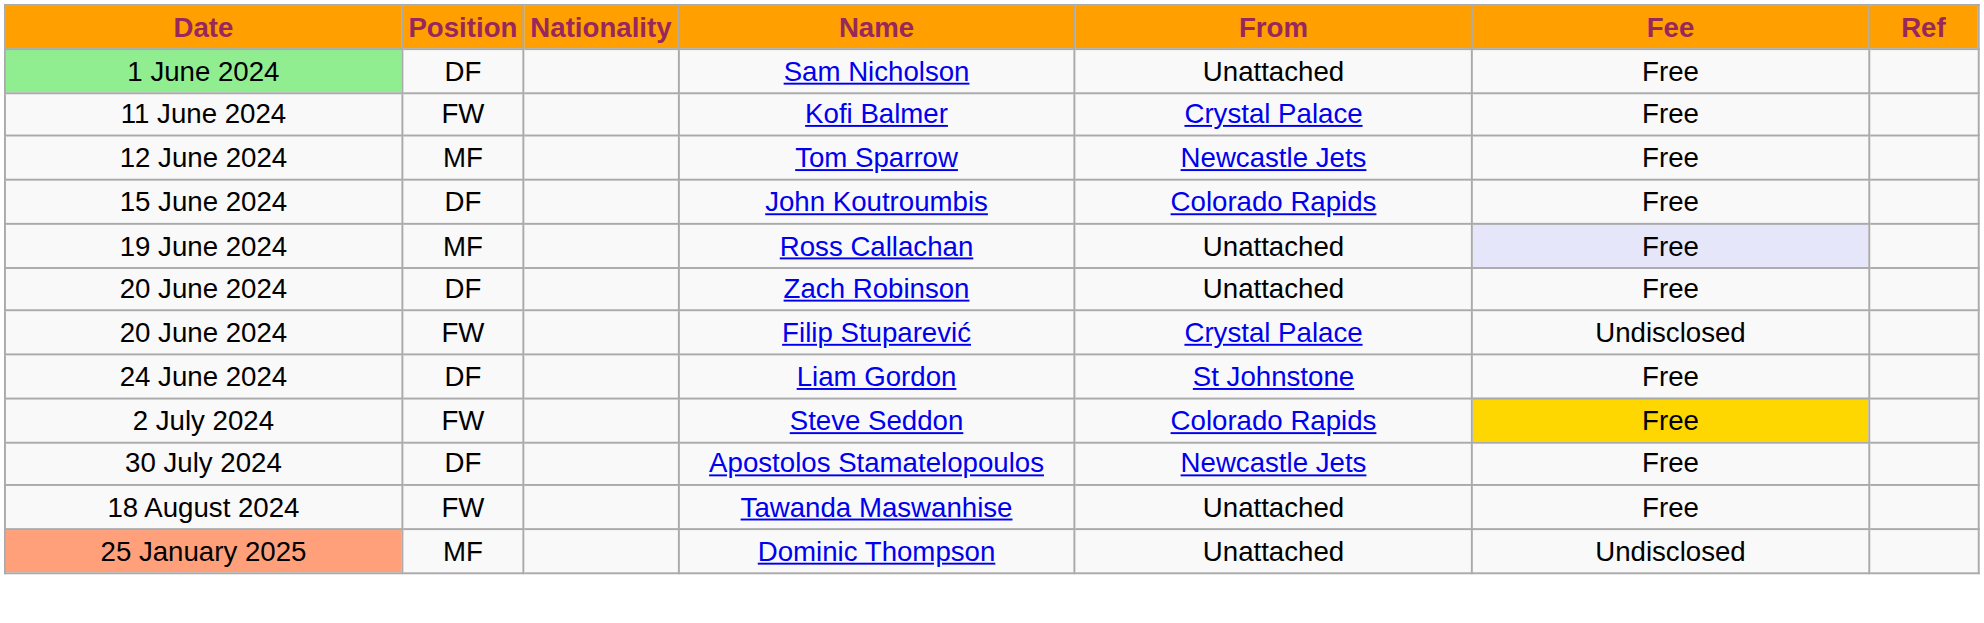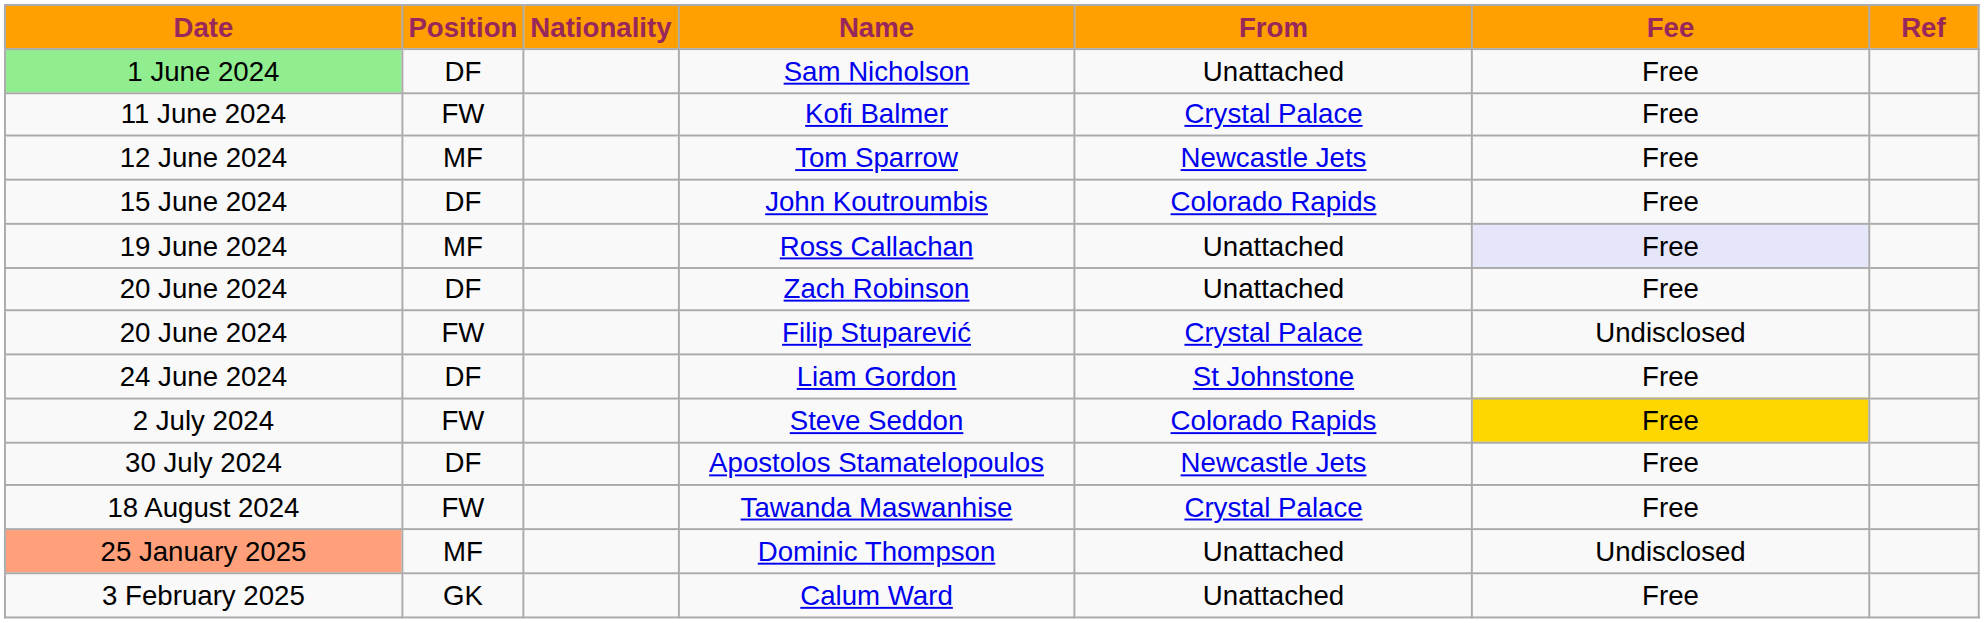 <table class="wikitable"  style="text-align:center; font-size:90%; ">
 <tr>
 <th style="background:#ffa000; color:#98285c; width:200px;">Date</th>
 <th style="background:#ffa000; color:#98285c; width:50px;">Position</th>
 <th style="background:#ffa000; color:#98285c; width:50px;">Nationality</th>
 <th style="background:#ffa000; color:#98285c; width:200px;">Name</th>
 <th style="background:#ffa000; color:#98285c; width:200px;">From</th>
 <th style="background:#ffa000; color:#98285c; width:200px;">Fee</th>
 <th style="background:#ffa000; color:#98285c; width:50px;">Ref</th>
 </tr>
 <tr>
 <td style="background: lightgreen;">1 June 2024</td>
 <td>DF</td>
 <td></td>
 <td><a href='#'>Sam Nicholson</a></td>
 <td>Unattached</td>
 <td>Free</td>
 <td></td>
 </tr>
 <tr>
 <td>11 June 2024</td>
 <td>FW</td>
 <td></td>
 <td><a href='#'>Kofi Balmer</a></td>
 <td><a href='#'>Crystal Palace</a></td>
 <td>Free</td>
 <td></td>
 </tr>
 <tr>
 <td>12 June 2024</td>
 <td>MF</td>
 <td></td>
 <td><a href='#'>Tom Sparrow</a></td>
 <td><a href='#'>Newcastle Jets</a></td>
 <td>Free</td>
 <td></td>
 </tr>
 <tr>
 <td>15 June 2024</td>
 <td>DF</td>
 <td></td>
 <td><a href='#'>John Koutroumbis</a></td>
 <td><a href='#'>Colorado Rapids</a></td>
 <td>Free</td>
 <td></td>
 </tr>
 <tr>
 <td>19 June 2024</td>
 <td>MF</td>
 <td></td>
 <td><a href='#'>Ross Callachan</a></td>
 <td>Unattached</td>
 <td style="background: lavender;">Free</td>
 <td></td>
 </tr>
 <tr>
 <td>20 June 2024</td>
 <td>DF</td>
 <td></td>
 <td><a href='#'>Zach Robinson</a></td>
 <td>Unattached</td>
 <td>Free</td>
 <td></td>
 </tr>
 <tr>
 <td>20 June 2024</td>
 <td>FW</td>
 <td></td>
 <td><a href='#'>Filip Stuparević</a></td>
 <td><a href='#'>Crystal Palace</a></td>
 <td>Undisclosed</td>
 <td></td>
 </tr>
 <tr>
 <td>24 June 2024</td>
 <td>DF</td>
 <td></td>
 <td><a href='#'>Liam Gordon</a></td>
 <td><a href='#'>St Johnstone</a></td>
 <td>Free</td>
 <td></td>
 </tr>
 <tr>
 <td>2 July 2024</td>
 <td>FW</td>
 <td></td>
 <td><a href='#'>Steve Seddon</a></td>
 <td><a href='#'>Colorado Rapids</a></td>
 <td style="background: gold;">Free</td>
 <td></td>
 </tr>
 <tr>
 <td>30 July 2024</td>
 <td>DF</td>
 <td></td>
 <td><a href='#'>Apostolos Stamatelopoulos</a></td>
 <td><a href='#'>Newcastle Jets</a></td>
 <td>Free</td>
 <td></td>
 </tr>
 <tr>
 <td>18 August 2024</td>
 <td>FW</td>
 <td></td>
 <td><a href='#'>Tawanda Maswanhise</a></td>
-<td>Unattached</td>
+<td><a href='#'>Crystal Palace</a></td>
 <td>Free</td>
 <td></td>
 </tr>
 <tr>
 <td style="background: lightsalmon;">25 January 2025</td>
 <td>MF</td>
 <td></td>
 <td><a href='#'>Dominic Thompson</a></td>
 <td>Unattached</td>
 <td>Undisclosed</td>
 <td></td>
 </tr>
+<tr>
+<td>3 February 2025</td>
+<td>GK</td>
+<td></td>
+<td><a href='#'>Calum Ward</a></td>
+<td>Unattached</td>
+<td>Free</td>
+<td></td>
+</tr>
 </table>
